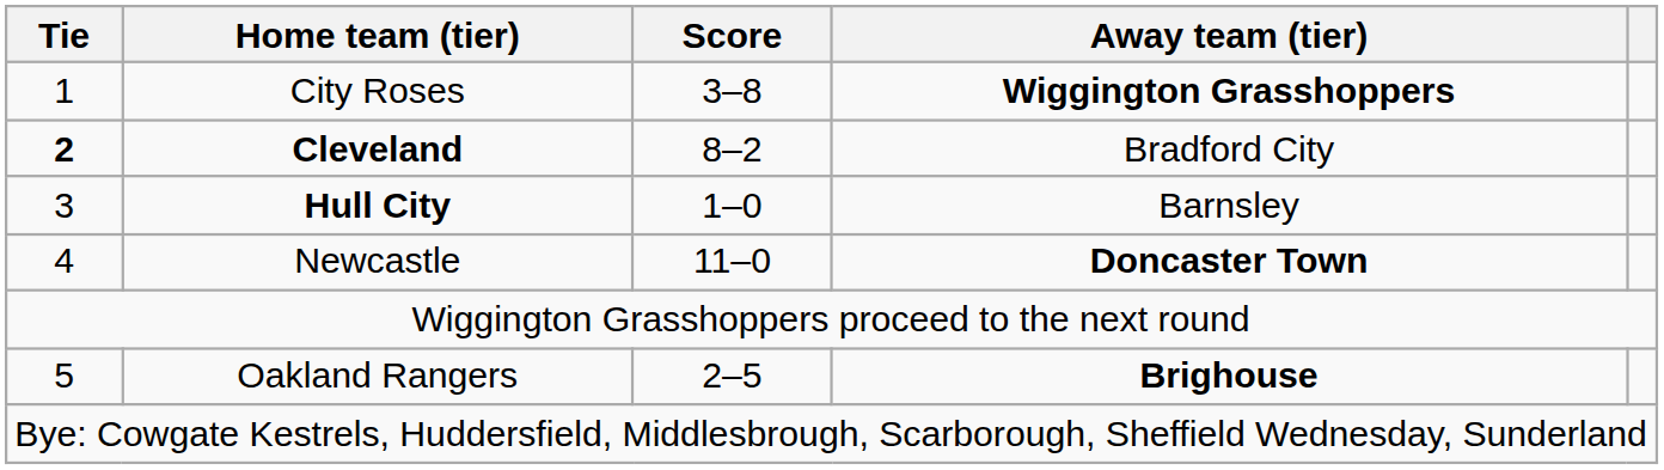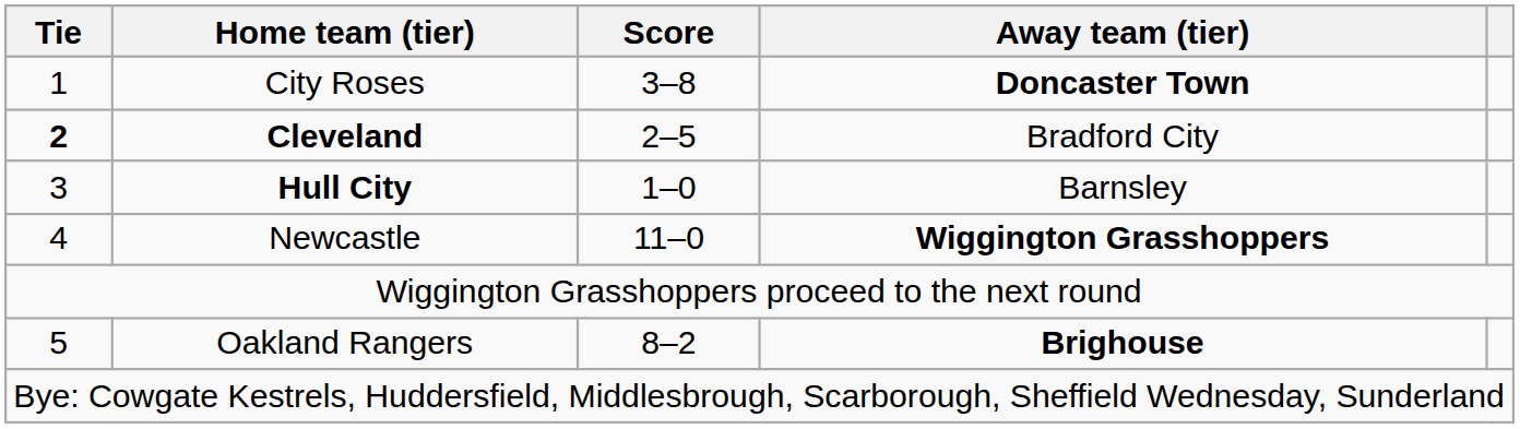 <table class="wikitable" style="text-align:center; font-size:85%">
 <tr>
 <th>Tie</th>
 <th>Home team (tier)</th>
 <th>Score</th>
 <th>Away team (tier)</th>
 <th></th>
 </tr>
 <tr>
 <td align="center">1</td>
 <td>City Roses</td>
 <td align="center">3–8</td>
-<td><strong>Wiggington Grasshoppers</strong></td>
+<td><strong>Doncaster Town</strong></td>
 <td></td>
 </tr>
 <tr>
 <td align="center"><strong>2</strong></td>
 <td><strong>Cleveland</strong></td>
-<td align="center">8–2</td>
+<td align="center">2–5</td>
 <td>Bradford City</td>
 <td></td>
 </tr>
 <tr>
 <td align="center">3</td>
 <td><strong>Hull City</strong></td>
 <td align="center">1–0</td>
 <td>Barnsley</td>
 <td></td>
 </tr>
 <tr>
 <td align="center">4</td>
 <td>Newcastle</td>
 <td align="center">11–0</td>
-<td><strong>Doncaster Town</strong></td>
+<td><strong>Wiggington Grasshoppers</strong></td>
 <td></td>
 </tr>
 <tr>
 <td colspan="5" align="center">Wiggington Grasshoppers proceed to the next round</td>
 </tr>
 <tr>
 <td align="center">5</td>
 <td>Oakland Rangers</td>
-<td align="center">2–5</td>
+<td align="center">8–2</td>
 <td><strong>Brighouse</strong></td>
 <td></td>
 </tr>
 <tr>
 <td colspan="5" align="center">Bye: Cowgate Kestrels, Huddersfield, Middlesbrough, Scarborough, Sheffield Wednesday, Sunderland</td>
 </tr>
 </table>
